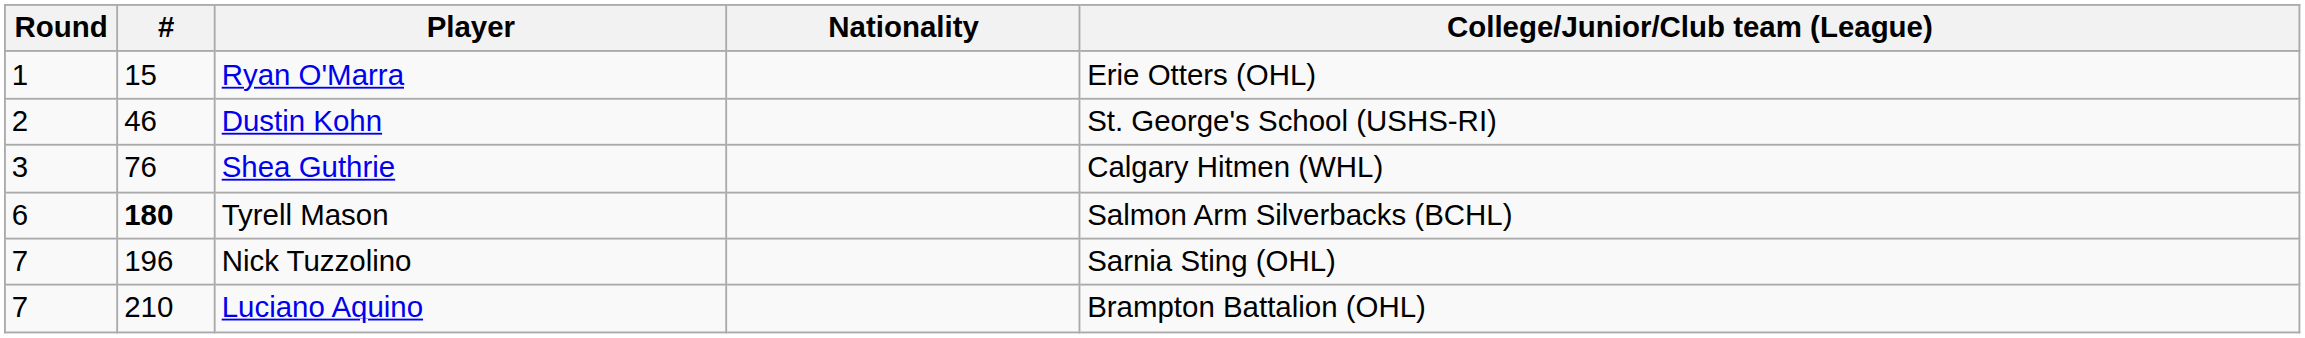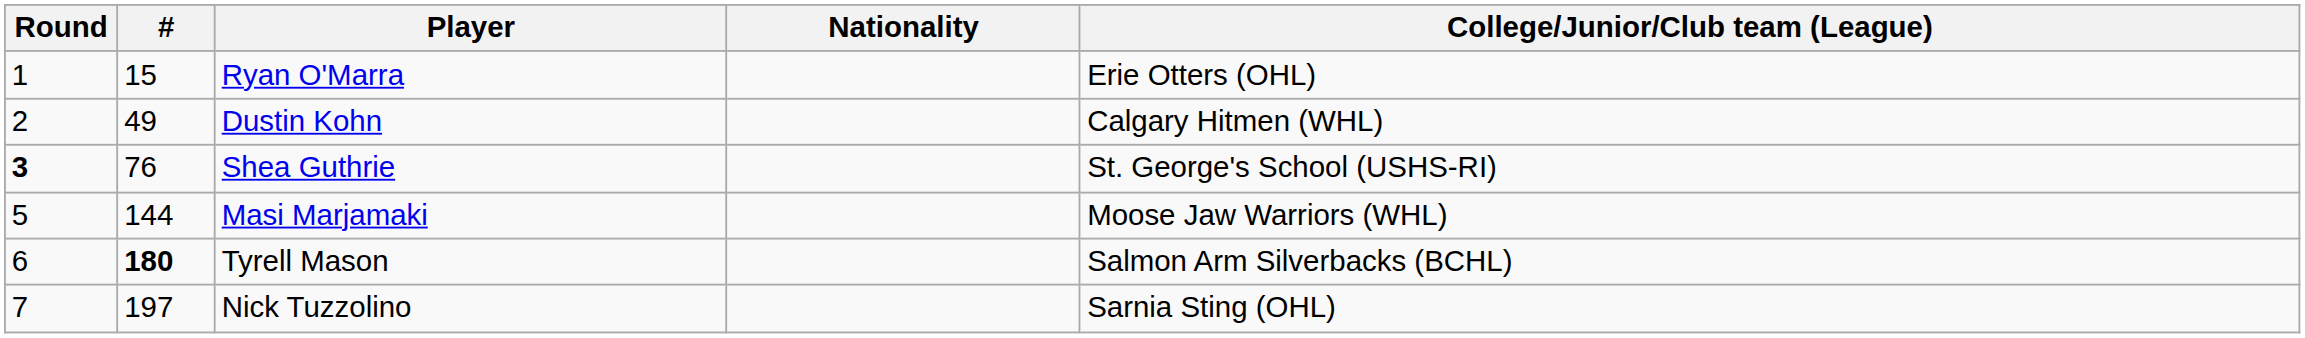 <table class="wikitable">
 <tr align="center">
 <th bgcolor="#DDDDFF" width="4.0%">Round</th>
 <th bgcolor="#DDDDFF" width="4.0%">#</th>
 <th bgcolor="#DDDDFF" width="21.0%">Player</th>
 <th bgcolor="#DDDDFF" width="14.5%">Nationality</th>
 <th bgcolor="#DDDDFF" width="50.0%">College/Junior/Club team (League)</th>
 </tr>
 <tr>
 <td>1</td>
 <td>15</td>
 <td><a href='#'>Ryan O'Marra</a></td>
 <td></td>
 <td>Erie Otters (OHL)</td>
 </tr>
 <tr>
 <td>2</td>
-<td>46</td>
+<td>49</td>
 <td><a href='#'>Dustin Kohn</a></td>
+<td></td>
+<td>Calgary Hitmen (WHL)</td>
+</tr>
+<tr>
+<td><strong>3</strong></td>
+<td>76</td>
+<td><a href='#'>Shea Guthrie</a></td>
 <td></td>
 <td>St. George's School (USHS-RI)</td>
 </tr>
 <tr>
-<td>3</td>
-<td>76</td>
-<td><a href='#'>Shea Guthrie</a></td>
+<td>5</td>
+<td>144</td>
+<td><a href='#'>Masi Marjamaki</a></td>
 <td></td>
-<td>Calgary Hitmen (WHL)</td>
+<td>Moose Jaw Warriors (WHL)</td>
 </tr>
 <tr>
 <td>6</td>
 <td><strong>180</strong></td>
 <td>Tyrell Mason</td>
 <td></td>
 <td>Salmon Arm Silverbacks (BCHL)</td>
 </tr>
 <tr>
 <td>7</td>
-<td>196</td>
+<td>197</td>
 <td>Nick Tuzzolino</td>
 <td></td>
 <td>Sarnia Sting (OHL)</td>
 </tr>
-<tr>
-<td>7</td>
-<td>210</td>
-<td><a href='#'>Luciano Aquino</a></td>
-<td></td>
-<td>Brampton Battalion (OHL)</td>
-</tr>
 </table>
